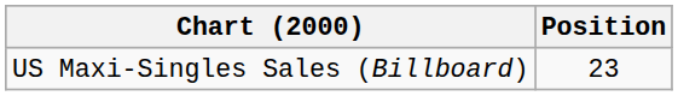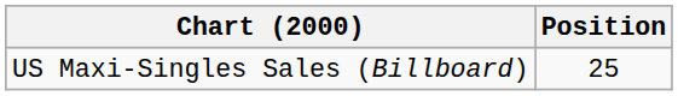 <table class="wikitable">
 <tr>
 <th>Chart (2000)</th>
 <th>Position</th>
 </tr>
 <tr>
 <td align="left">US Maxi-Singles Sales (<em>Billboard</em>)</td>
-<td style="text-align:center;">23</td>
+<td style="text-align:center;">25</td>
 </tr>
 </table>
